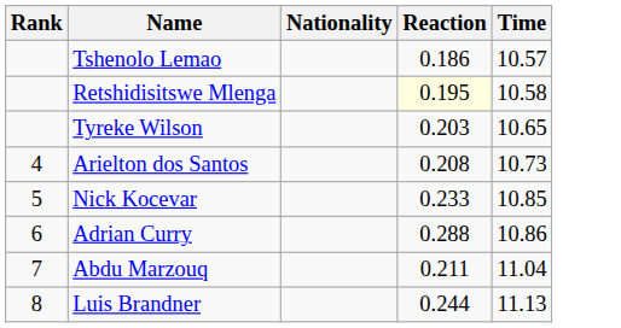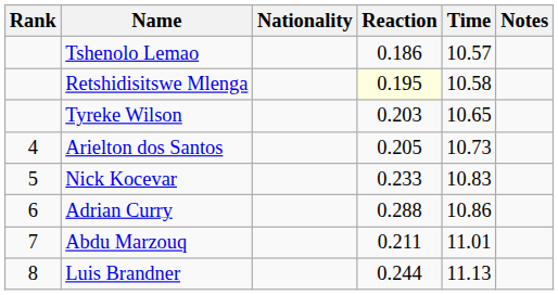 <table class="wikitable sortable" style="text-align:center">
 <tr>
 <th>Rank</th>
 <th>Name</th>
 <th>Nationality</th>
 <th>Reaction</th>
 <th>Time</th>
+<th>Notes</th>
 </tr>
 <tr>
 <td></td>
 <td align=left><a href='#'>Tshenolo Lemao</a></td>
 <td align=left></td>
 <td>0.186</td>
 <td>10.57</td>
+<td></td>
 </tr>
 <tr>
 <td></td>
 <td align=left><a href='#'>Retshidisitswe Mlenga</a></td>
 <td align=left></td>
 <td style="background: lightyellow;">0.195</td>
 <td>10.58</td>
+<td></td>
 </tr>
 <tr>
 <td></td>
 <td align=left><a href='#'>Tyreke Wilson</a></td>
 <td align=left></td>
 <td>0.203</td>
 <td>10.65</td>
+<td></td>
 </tr>
 <tr>
 <td>4</td>
 <td align=left><a href='#'>Arielton dos Santos</a></td>
 <td align=left></td>
-<td>0.208</td>
+<td>0.205</td>
 <td>10.73</td>
+<td></td>
 </tr>
 <tr>
 <td>5</td>
 <td align=left><a href='#'>Nick Kocevar</a></td>
 <td align=left></td>
 <td>0.233</td>
-<td>10.85</td>
+<td>10.83</td>
+<td></td>
 </tr>
 <tr>
 <td>6</td>
 <td align=left><a href='#'>Adrian Curry</a></td>
 <td align=left></td>
 <td>0.288</td>
 <td>10.86</td>
+<td></td>
 </tr>
 <tr>
 <td>7</td>
 <td align=left><a href='#'>Abdu Marzouq</a></td>
 <td align=left></td>
 <td>0.211</td>
-<td>11.04</td>
+<td>11.01</td>
+<td></td>
 </tr>
 <tr>
 <td>8</td>
 <td align=left><a href='#'>Luis Brandner</a></td>
 <td align=left></td>
 <td>0.244</td>
 <td>11.13</td>
+<td></td>
 </tr>
 </table>
